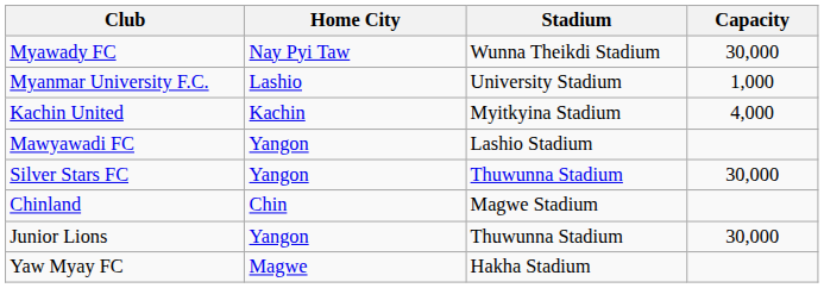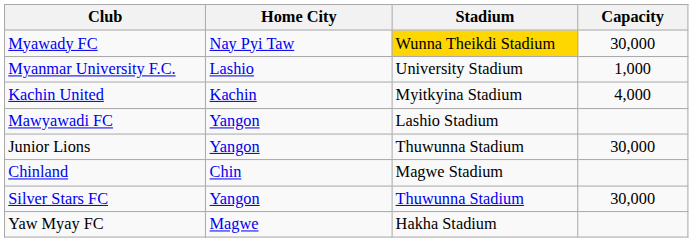 <table class="wikitable">
 <tr>
 <th style="width:190px;">Club</th>
 <th style="width:175px;">Home City</th>
 <th style="width:175px;">Stadium</th>
 <th style="width:100px;">Capacity</th>
 </tr>
 <tr style="vertical-align:top;">
 <td><a href='#'>Myawady FC</a></td>
 <td><a href='#'>Nay Pyi Taw</a></td>
-<td>Wunna Theikdi Stadium</td>
+<td style="background: gold;">Wunna Theikdi Stadium</td>
 <td align="center">30,000</td>
 </tr>
 <tr style="vertical-align:top;">
 <td><a href='#'>Myanmar University F.C.</a></td>
 <td><a href='#'>Lashio</a></td>
 <td>University Stadium</td>
 <td align="center">1,000</td>
 </tr>
 <tr style="vertical-align:top;">
 <td><a href='#'>Kachin United</a></td>
 <td><a href='#'>Kachin</a></td>
 <td>Myitkyina Stadium</td>
 <td align="center">4,000</td>
 </tr>
 <tr style="vertical-align:top;">
 <td><a href='#'>Mawyawadi FC</a></td>
 <td><a href='#'>Yangon</a></td>
 <td>Lashio Stadium</td>
 <td align="center"></td>
 </tr>
 <tr style="vertical-align:top;">
-<td><a href='#'>Silver Stars FC</a></td>
+<td>Junior Lions</td>
 <td><a href='#'>Yangon</a></td>
-<td><a href='#'>Thuwunna Stadium</a></td>
+<td>Thuwunna Stadium</td>
 <td align="center">30,000</td>
 </tr>
 <tr style="vertical-align:top;">
 <td><a href='#'>Chinland</a></td>
 <td><a href='#'>Chin</a></td>
 <td>Magwe Stadium</td>
 <td align="center"></td>
 </tr>
 <tr style="vertical-align:top;">
-<td>Junior Lions</td>
+<td><a href='#'>Silver Stars FC</a></td>
 <td><a href='#'>Yangon</a></td>
-<td>Thuwunna Stadium</td>
+<td><a href='#'>Thuwunna Stadium</a></td>
 <td align="center">30,000</td>
 </tr>
 <tr style="vertical-align:top;">
 <td>Yaw Myay FC</td>
 <td><a href='#'>Magwe</a></td>
 <td>Hakha Stadium</td>
 <td align="center"></td>
 </tr>
 </table>
